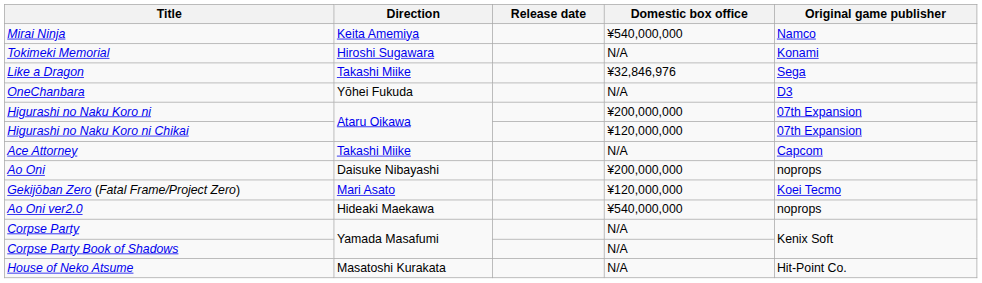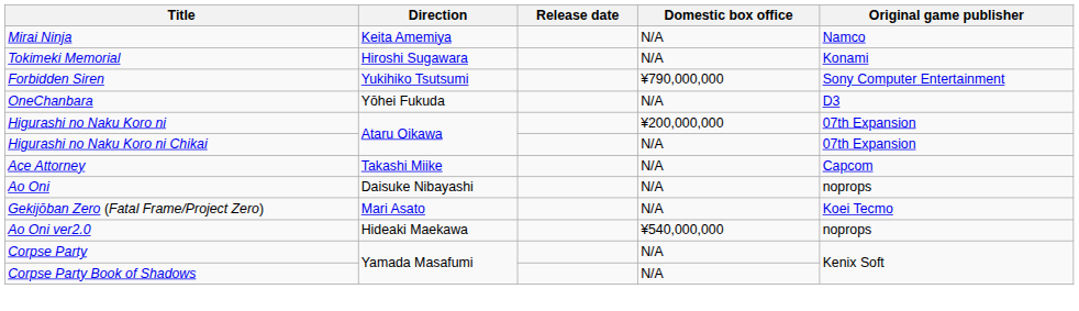 <table class="wikitable sortable" style="width:100%;">
 <tr>
 <th>Title</th>
 <th>Direction</th>
 <th>Release date</th>
 <th>Domestic box office</th>
 <th>Original game publisher</th>
 </tr>
 <tr>
 <td><em><a href='#'>Mirai Ninja</a></em></td>
 <td><a href='#'>Keita Amemiya</a></td>
 <td></td>
-<td>¥540,000,000</td>
+<td>N/A</td>
 <td><a href='#'>Namco</a></td>
 </tr>
 <tr>
 <td><em><a href='#'>Tokimeki Memorial</a></em></td>
 <td><a href='#'>Hiroshi Sugawara</a></td>
 <td></td>
 <td>N/A</td>
 <td><a href='#'>Konami</a></td>
 </tr>
 <tr>
-<td><em><a href='#'>Like a Dragon</a></em></td>
-<td><a href='#'>Takashi Miike</a></td>
+<td><em><a href='#'>Forbidden Siren</a></em></td>
+<td><a href='#'>Yukihiko Tsutsumi</a></td>
 <td></td>
-<td>¥32,846,976</td>
-<td><a href='#'>Sega</a></td>
+<td>¥790,000,000</td>
+<td><a href='#'>Sony Computer Entertainment</a></td>
 </tr>
 <tr>
 <td><em><a href='#'>OneChanbara</a></em></td>
 <td>Yōhei Fukuda</td>
 <td></td>
 <td>N/A</td>
 <td><a href='#'>D3</a></td>
 </tr>
 <tr>
 <td><em><a href='#'>Higurashi no Naku Koro ni</a></em></td>
 <td rowspan="2"><a href='#'>Ataru Oikawa</a></td>
 <td></td>
 <td>¥200,000,000</td>
 <td><a href='#'>07th Expansion</a></td>
 </tr>
 <tr>
 <td><em><a href='#'>Higurashi no Naku Koro ni Chikai</a></em></td>
 <td></td>
-<td>¥120,000,000</td>
+<td>N/A</td>
 <td><a href='#'>07th Expansion</a></td>
 </tr>
 <tr>
 <td><em><a href='#'>Ace Attorney</a></em></td>
 <td><a href='#'>Takashi Miike</a></td>
 <td></td>
 <td>N/A</td>
 <td><a href='#'>Capcom</a></td>
 </tr>
 <tr>
 <td><em><a href='#'>Ao Oni</a></em></td>
 <td>Daisuke Nibayashi</td>
 <td></td>
-<td>¥200,000,000</td>
+<td>N/A</td>
 <td>noprops</td>
 </tr>
 <tr>
 <td><em><a href='#'>Gekijōban Zero</a></em> (<em>Fatal Frame/Project Zero</em>)</td>
 <td><a href='#'>Mari Asato</a></td>
 <td></td>
-<td>¥120,000,000</td>
+<td>N/A</td>
 <td><a href='#'>Koei Tecmo</a></td>
 </tr>
 <tr>
 <td><em><a href='#'>Ao Oni ver2.0</a></em></td>
 <td>Hideaki Maekawa</td>
 <td></td>
 <td>¥540,000,000</td>
 <td>noprops</td>
 </tr>
 <tr>
 <td><em><a href='#'>Corpse Party</a></em></td>
 <td rowspan="2">Yamada Masafumi</td>
 <td></td>
 <td>N/A</td>
 <td rowspan="2">Kenix Soft</td>
 </tr>
 <tr>
 <td><em><a href='#'>Corpse Party Book of Shadows</a></em></td>
 <td></td>
 <td>N/A</td>
 </tr>
-<tr>
-<td><em><a href='#'>House of Neko Atsume</a></em></td>
-<td>Masatoshi Kurakata</td>
-<td></td>
-<td>N/A</td>
-<td>Hit-Point Co.</td>
-</tr>
 </table>
